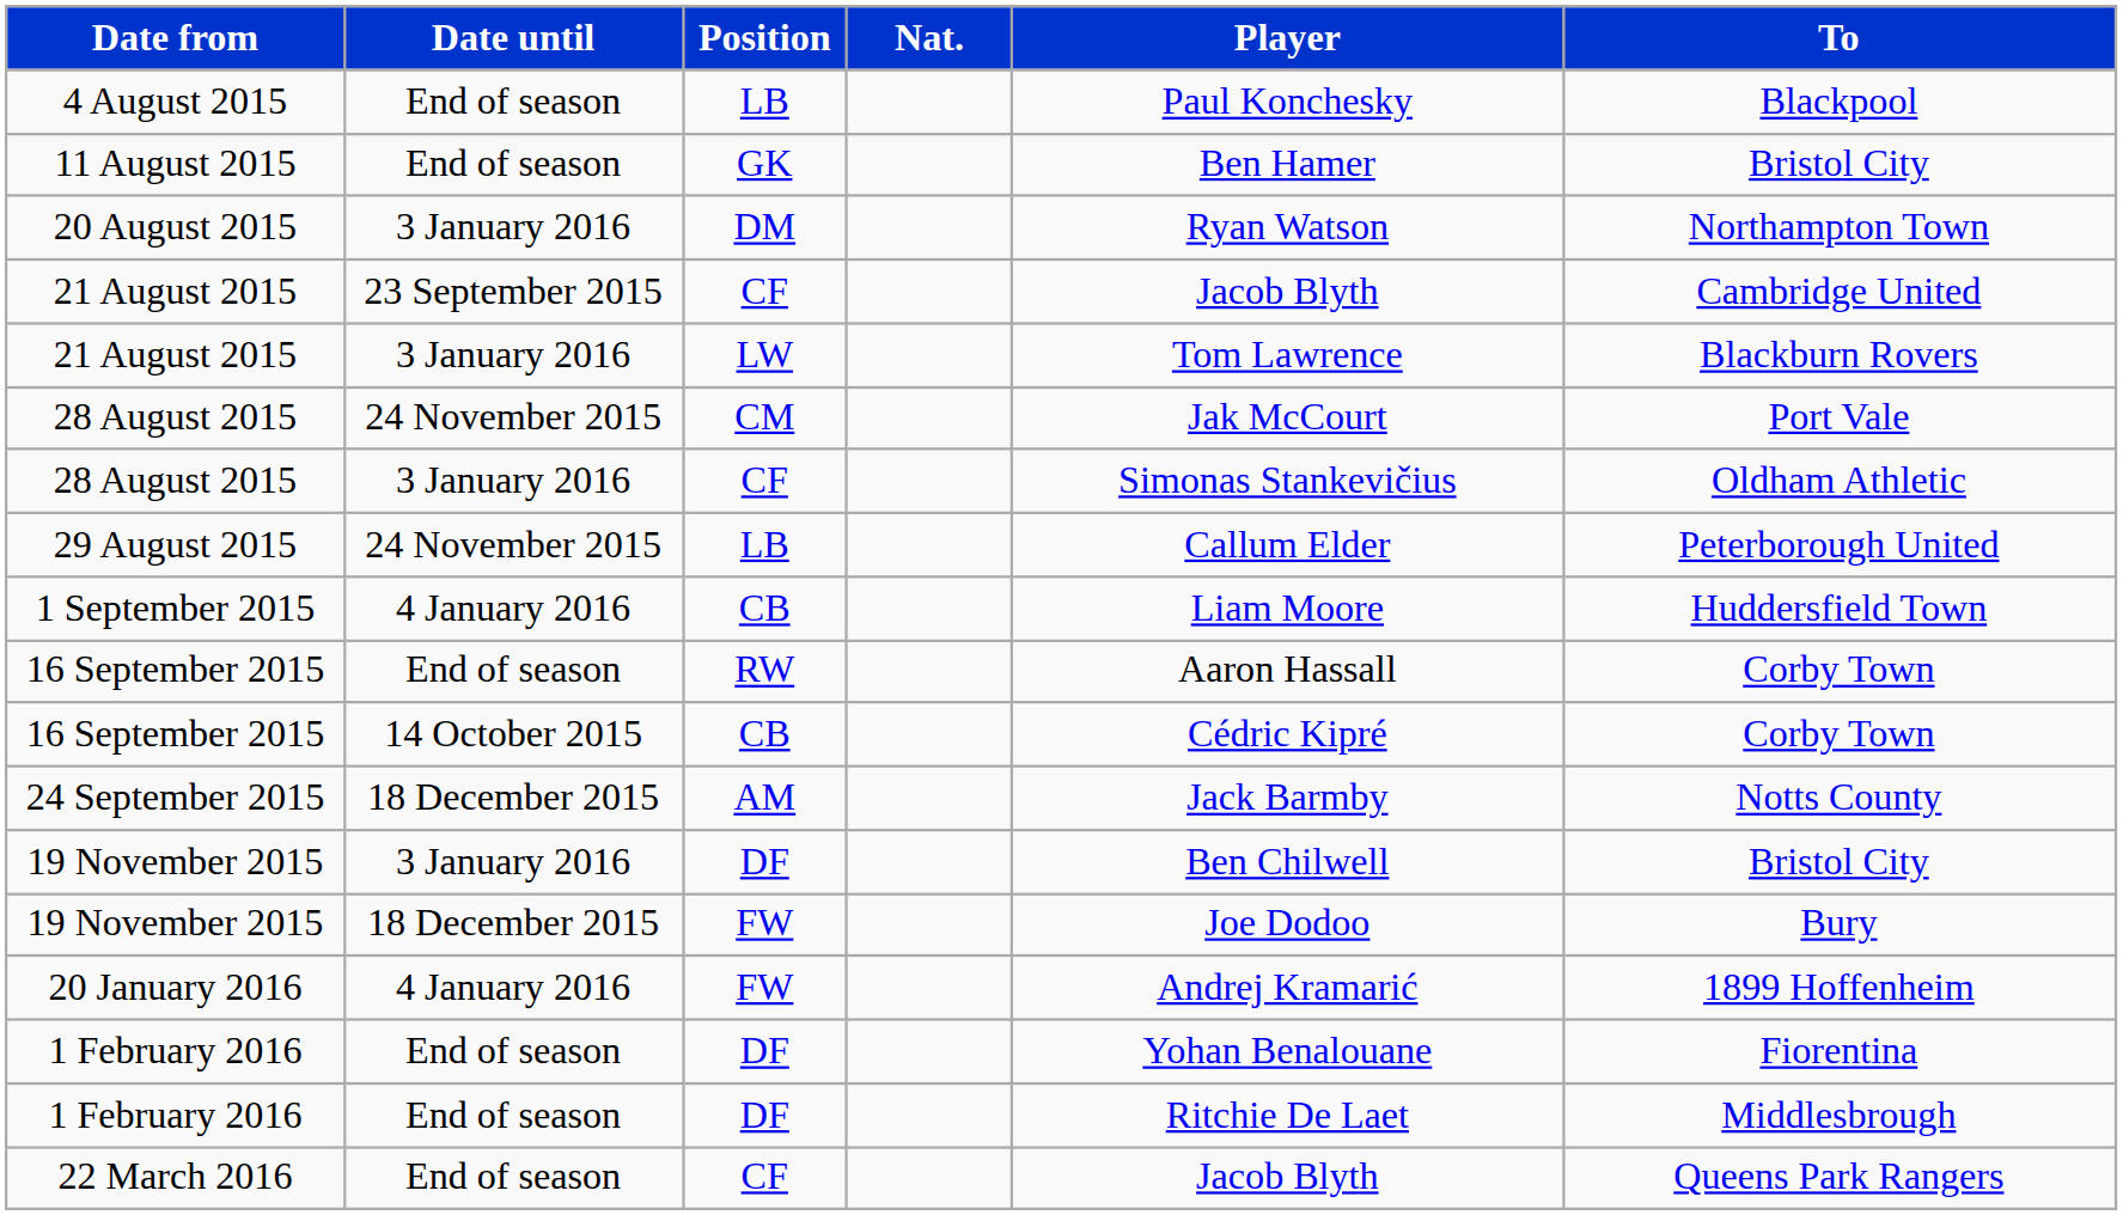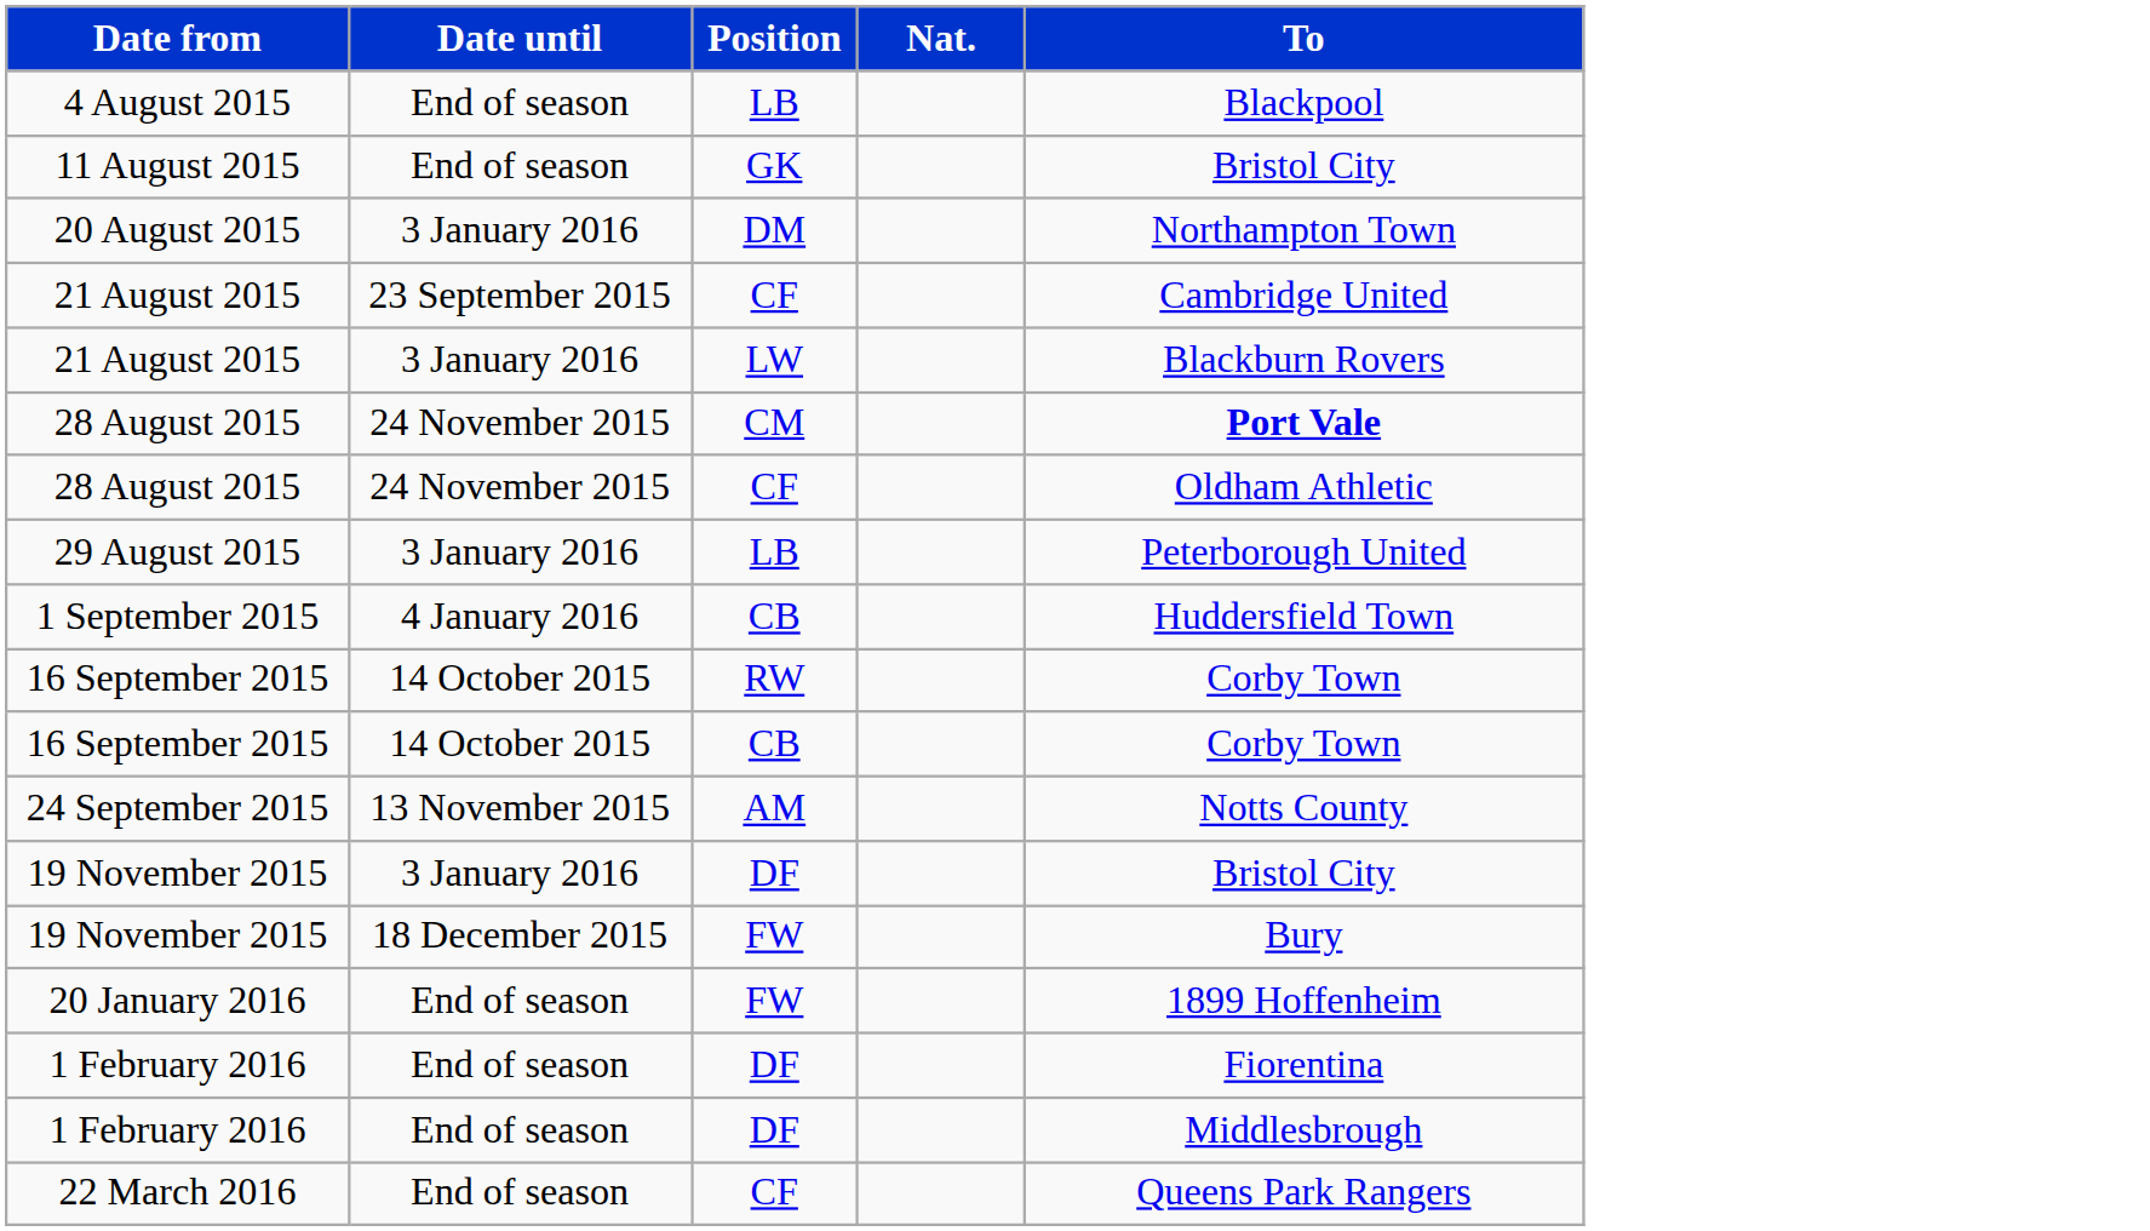 <table class="wikitable" style="text-align:center; font-size:90%; ">
 <tr>
 <th style="background:#03c; color:white; width:120px;">Date from</th>
 <th style="background:#03c; color:white; width:120px;">Date until</th>
 <th style="background:#03c; color:white; width:55px;">Position</th>
 <th style="background:#03c; color:white; width:55px;">Nat.</th>
-<th style="background:#03c; color:white; width:200px;">Player</th>
 <th style="background:#03c; color:white; width:200px;">To</th>
 </tr>
 <tr>
 <td>4 August 2015</td>
 <td>End of season</td>
 <td><a href='#'>LB</a></td>
 <td></td>
-<td><a href='#'>Paul Konchesky</a></td>
 <td> <a href='#'>Blackpool</a></td>
 </tr>
 <tr>
 <td>11 August 2015</td>
 <td>End of season</td>
 <td><a href='#'>GK</a></td>
 <td></td>
-<td><a href='#'>Ben Hamer</a></td>
 <td> <a href='#'>Bristol City</a></td>
 </tr>
 <tr>
 <td>20 August 2015</td>
 <td>3 January 2016</td>
 <td><a href='#'>DM</a></td>
 <td></td>
-<td><a href='#'>Ryan Watson</a></td>
 <td> <a href='#'>Northampton Town</a></td>
 </tr>
 <tr>
 <td>21 August 2015</td>
 <td>23 September 2015</td>
 <td><a href='#'>CF</a></td>
 <td></td>
-<td><a href='#'>Jacob Blyth</a></td>
 <td> <a href='#'>Cambridge United</a></td>
 </tr>
 <tr>
 <td>21 August 2015</td>
 <td>3 January 2016</td>
 <td><a href='#'>LW</a></td>
 <td></td>
-<td><a href='#'>Tom Lawrence</a></td>
 <td> <a href='#'>Blackburn Rovers</a></td>
 </tr>
 <tr>
 <td>28 August 2015</td>
 <td>24 November 2015</td>
 <td><a href='#'>CM</a></td>
 <td></td>
-<td><a href='#'>Jak McCourt</a></td>
-<td> <a href='#'>Port Vale</a></td>
+<td><strong> <a href='#'>Port Vale</a></strong></td>
 </tr>
 <tr>
 <td>28 August 2015</td>
-<td>3 January 2016</td>
+<td>24 November 2015</td>
 <td><a href='#'>CF</a></td>
 <td></td>
-<td><a href='#'>Simonas Stankevičius</a></td>
 <td> <a href='#'>Oldham Athletic</a></td>
 </tr>
 <tr>
 <td>29 August 2015</td>
-<td>24 November 2015</td>
+<td>3 January 2016</td>
 <td><a href='#'>LB</a></td>
 <td></td>
-<td><a href='#'>Callum Elder</a></td>
 <td> <a href='#'>Peterborough United</a></td>
 </tr>
 <tr>
 <td>1 September 2015</td>
 <td>4 January 2016</td>
 <td><a href='#'>CB</a></td>
 <td></td>
-<td><a href='#'>Liam Moore</a></td>
 <td> <a href='#'>Huddersfield Town</a></td>
 </tr>
 <tr>
 <td>16 September 2015</td>
-<td>End of season</td>
+<td>14 October 2015</td>
 <td><a href='#'>RW</a></td>
 <td></td>
-<td>Aaron Hassall</td>
 <td> <a href='#'>Corby Town</a></td>
 </tr>
 <tr>
 <td>16 September 2015</td>
 <td>14 October 2015</td>
 <td><a href='#'>CB</a></td>
 <td></td>
-<td><a href='#'>Cédric Kipré</a></td>
 <td> <a href='#'>Corby Town</a></td>
 </tr>
 <tr>
 <td>24 September 2015</td>
-<td>18 December 2015</td>
+<td>13 November 2015</td>
 <td><a href='#'>AM</a></td>
 <td></td>
-<td><a href='#'>Jack Barmby</a></td>
 <td> <a href='#'>Notts County</a></td>
 </tr>
 <tr>
 <td>19 November 2015</td>
 <td>3 January 2016</td>
 <td><a href='#'>DF</a></td>
 <td></td>
-<td><a href='#'>Ben Chilwell</a></td>
 <td> <a href='#'>Bristol City</a></td>
 </tr>
 <tr>
 <td>19 November 2015</td>
 <td>18 December 2015</td>
 <td><a href='#'>FW</a></td>
 <td></td>
-<td><a href='#'>Joe Dodoo</a></td>
 <td> <a href='#'>Bury</a></td>
 </tr>
 <tr>
 <td>20 January 2016</td>
-<td>4 January 2016</td>
+<td>End of season</td>
 <td><a href='#'>FW</a></td>
 <td></td>
-<td><a href='#'>Andrej Kramarić</a></td>
 <td> <a href='#'>1899 Hoffenheim</a></td>
 </tr>
 <tr>
 <td>1 February 2016</td>
 <td>End of season</td>
 <td><a href='#'>DF</a></td>
 <td></td>
-<td><a href='#'>Yohan Benalouane</a></td>
 <td> <a href='#'>Fiorentina</a></td>
 </tr>
 <tr>
 <td>1 February 2016</td>
 <td>End of season</td>
 <td><a href='#'>DF</a></td>
 <td></td>
-<td><a href='#'>Ritchie De Laet</a></td>
 <td> <a href='#'>Middlesbrough</a></td>
 </tr>
 <tr>
 <td>22 March 2016</td>
 <td>End of season</td>
 <td><a href='#'>CF</a></td>
 <td></td>
-<td><a href='#'>Jacob Blyth</a></td>
 <td> <a href='#'>Queens Park Rangers</a></td>
 </tr>
 </table>
